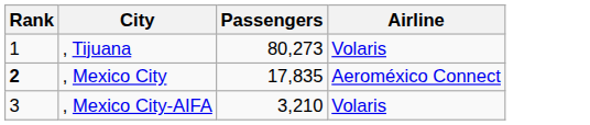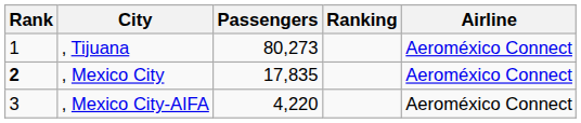 <table class="wikitable" style="font-size: 90%" width= align=>
 <tr>
 <th>Rank</th>
 <th>City</th>
 <th>Passengers</th>
+<th>Ranking</th>
 <th>Airline</th>
 </tr>
 <tr>
 <td>1</td>
 <td>, <a href='#'>Tijuana</a></td>
 <td align="right">80,273</td>
-<td><a href='#'>Volaris</a></td>
+<td align="center"></td>
+<td><a href='#'>Aeroméxico Connect</a></td>
 </tr>
 <tr>
 <td><strong>2</strong></td>
 <td>, <a href='#'>Mexico City</a></td>
 <td align="right">17,835</td>
+<td align="center"></td>
 <td><a href='#'>Aeroméxico Connect</a></td>
 </tr>
 <tr>
 <td>3</td>
 <td>, <a href='#'>Mexico City-AIFA</a></td>
-<td align="right">3,210</td>
-<td><a href='#'>Volaris</a></td>
+<td align="right">4,220</td>
+<td align="center"></td>
+<td>Aeroméxico Connect</td>
 </tr>
 </table>
